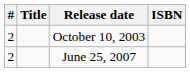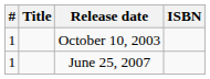 <table class="wikitable" style="text-align:center">
 <tr>
 <th>#</th>
 <th>Title</th>
 <th>Release date</th>
 <th>ISBN</th>
 </tr>
 <tr>
-<td>2</td>
+<td>1</td>
 <td></td>
 <td>October 10, 2003</td>
 <td></td>
 </tr>
 <tr>
-<td>2</td>
+<td>1</td>
 <td></td>
 <td>June 25, 2007</td>
 <td></td>
 </tr>
 </table>
